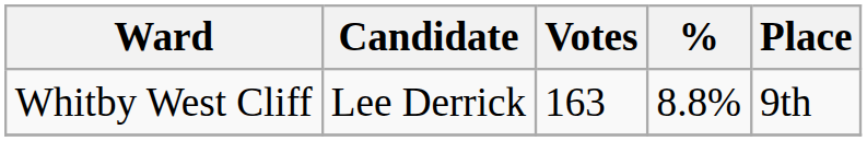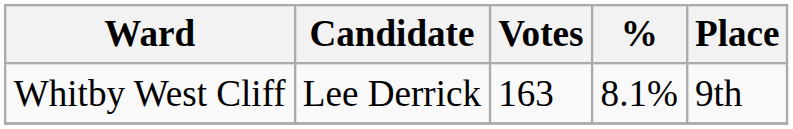 <table class="wikitable">
 <tr>
 <th>Ward</th>
 <th>Candidate</th>
 <th>Votes</th>
 <th>%</th>
 <th>Place</th>
 </tr>
 <tr>
 <td>Whitby West Cliff</td>
 <td>Lee Derrick</td>
 <td>163</td>
-<td>8.8%</td>
+<td>8.1%</td>
 <td>9th</td>
 </tr>
 <tr>
 </tr>
 </table>
